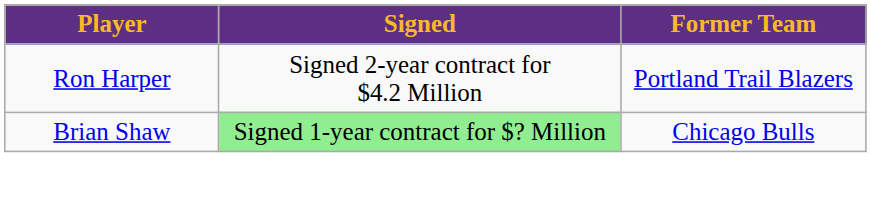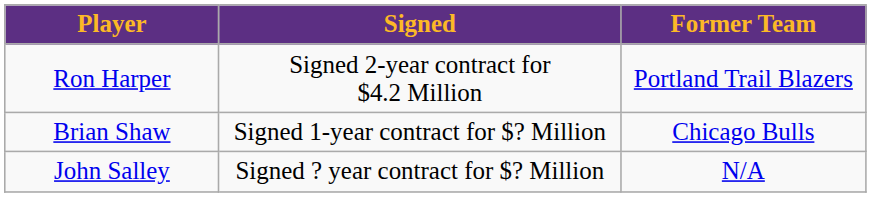 <table class="wikitable sortable sortable">
 <tr>
 <th style="background:#5c2f83; color:#fcb926; width:130px;">Player</th>
 <th style="background:#5c2f83; color:#fcb926; width:250px;">Signed</th>
 <th style="background:#5c2f83; color:#fcb926; width:150px;">Former Team</th>
 </tr>
 <tr style="text-align: center">
 <td><a href='#'>Ron Harper</a></td>
 <td>Signed 2-year contract for $4.2 Million</td>
 <td><a href='#'>Portland Trail Blazers</a></td>
 </tr>
 <tr style="text-align: center">
 <td><a href='#'>Brian Shaw</a></td>
-<td style="background: lightgreen;">Signed 1-year contract for $? Million</td>
+<td>Signed 1-year contract for $? Million</td>
 <td><a href='#'>Chicago Bulls</a></td>
 </tr>
+<tr style="text-align: center">
+<td><a href='#'>John Salley</a></td>
+<td>Signed ? year contract for $? Million</td>
+<td><a href='#'>N/A</a></td>
+</tr>
 </table>
